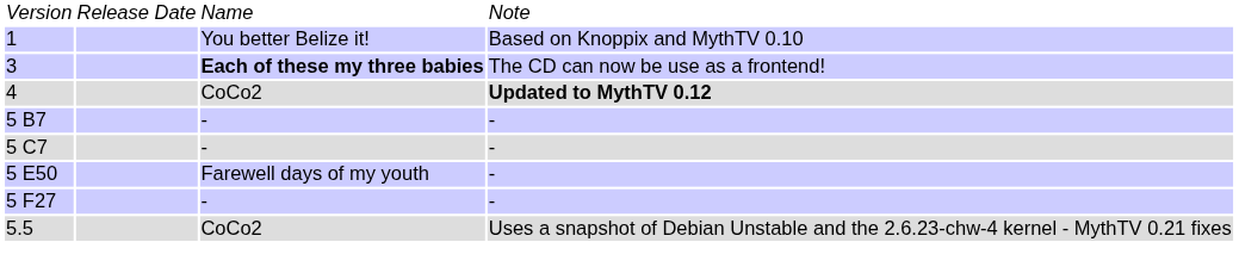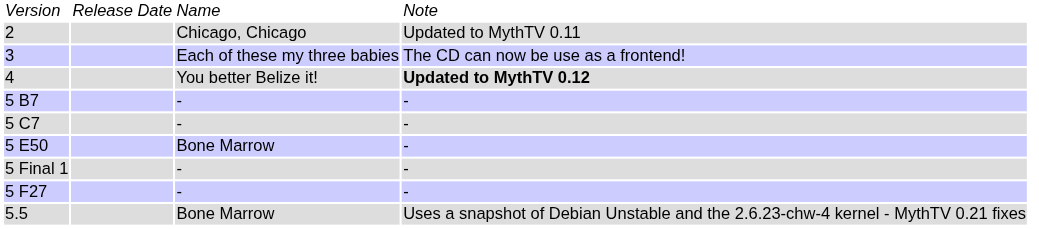 <table class=toccolours>
 <tr>
 <td><em>Version</em></td>
 <td><em>Release Date</em></td>
 <td><em>Name</em></td>
 <td><em>Note</em></td>
 </tr>
-<tr style="background:#ccccff;">
-<td>1</td>
+<tr style="background:#dddddd;">
+<td>2</td>
 <td></td>
-<td>You better Belize it!</td>
-<td>Based on Knoppix  and MythTV 0.10</td>
+<td>Chicago, Chicago</td>
+<td>Updated to MythTV 0.11</td>
 </tr>
 <tr style="background:#ccccff;">
 <td>3</td>
 <td></td>
-<td><strong>Each of these my three babies</strong></td>
+<td>Each of these my three babies</td>
 <td>The CD can now be use as a frontend!</td>
 </tr>
 <tr style="background:#dddddd;">
 <td>4</td>
 <td></td>
-<td>CoCo2</td>
+<td>You better Belize it!</td>
 <td><strong>Updated to MythTV 0.12</strong></td>
 </tr>
 <tr style="background:#ccccff;">
 <td>5 B7</td>
 <td></td>
 <td>-</td>
 <td>-</td>
 </tr>
 <tr style="background:#dddddd;">
 <td>5 C7</td>
 <td></td>
 <td>-</td>
 <td>-</td>
 </tr>
 <tr style="background:#ccccff;">
 <td>5 E50</td>
 <td></td>
-<td>Farewell days of my youth</td>
+<td>Bone Marrow</td>
+<td>-</td>
+</tr>
+<tr style="background:#dddddd;">
+<td>5 Final 1</td>
+<td></td>
+<td>-</td>
 <td>-</td>
 </tr>
 <tr style="background:#ccccff;">
 <td>5 F27</td>
 <td></td>
 <td>-</td>
 <td>-</td>
 </tr>
 <tr style="background:#dddddd;">
 <td>5.5</td>
 <td></td>
-<td>CoCo2</td>
+<td>Bone Marrow</td>
 <td>Uses a snapshot of Debian Unstable and the 2.6.23-chw-4 kernel - MythTV 0.21 fixes</td>
 </tr>
 </table>
